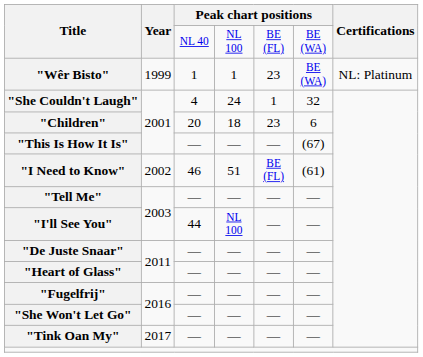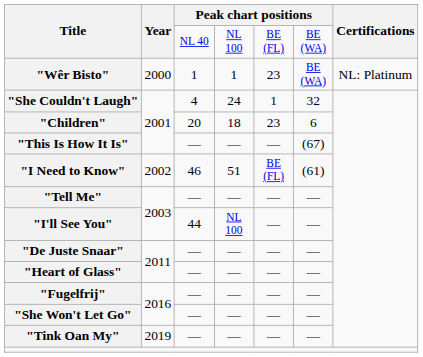 <table class="wikitable plainrowheaders" style="text-align:center;">
 <tr>
 <th scope="col" rowspan="2">Title</th>
 <th scope="col" rowspan="2">Year</th>
 <th scope="col" colspan="4">Peak chart positions</th>
 <th scope="col" rowspan="2">Certifications</th>
 </tr>
 <tr>
 <td scope="col" style="width:3em;font-size:85%;"><a href='#'>NL 40</a></td>
 <td scope="col" style="width:3em;font-size:85%;"><a href='#'>NL 100</a></td>
 <td scope="col" style="width:3em;font-size:85%;"><a href='#'>BE (FL)</a></td>
 <td scope="col" style="width:3em;font-size:85%;"><a href='#'>BE (WA)</a></td>
 </tr>
 <tr>
 <th scope="row">"Wêr Bisto"</th>
-<td>1999</td>
+<td>2000</td>
 <td>1</td>
 <td>1</td>
 <td>23</td>
 <td scope="col" style="width:3em;font-size:85%;"><a href='#'>BE (WA)</a></td>
 <td>NL: Platinum</td>
 </tr>
 <tr>
 <th scope="row">"She Couldn't Laugh"</th>
 <td rowspan="3">2001</td>
 <td>4</td>
 <td>24</td>
 <td>1</td>
 <td>32</td>
 <td rowspan="11"></td>
 </tr>
 <tr>
 <th scope="row">"Children"</th>
 <td>20</td>
 <td>18</td>
 <td>23</td>
 <td>6</td>
 </tr>
 <tr>
 <th scope="row">"This Is How It Is"</th>
 <td>—</td>
 <td>—</td>
 <td>—</td>
 <td>(67)</td>
 </tr>
 <tr>
 <th scope="row">"I Need to Know"</th>
 <td>2002</td>
 <td>46</td>
 <td>51</td>
 <td scope="col" style="width:3em;font-size:85%;"><a href='#'>BE (FL)</a></td>
 <td>(61)</td>
 </tr>
 <tr>
 <th scope="row">"Tell Me"</th>
 <td rowspan="2">2003</td>
 <td>—</td>
 <td>—</td>
 <td>—</td>
 <td>—</td>
 </tr>
 <tr>
 <th scope="row">"I'll See You"</th>
 <td>44</td>
 <td scope="col" style="width:3em;font-size:85%;"><a href='#'>NL 100</a></td>
 <td>—</td>
 <td>—</td>
 </tr>
 <tr>
 <th scope="row">"De Juste Snaar"</th>
 <td rowspan="2">2011</td>
 <td>—</td>
 <td>—</td>
 <td>—</td>
 <td>—</td>
 </tr>
 <tr>
 <th scope="row">"Heart of Glass"</th>
 <td>—</td>
 <td>—</td>
 <td>—</td>
 <td>—</td>
 </tr>
 <tr>
 <th scope="row">"Fugelfrij"</th>
 <td rowspan="2">2016</td>
 <td>—</td>
 <td>—</td>
 <td>—</td>
 <td>—</td>
 </tr>
 <tr>
 <th scope="row">"She Won't Let Go"</th>
 <td>—</td>
 <td>—</td>
 <td>—</td>
 <td>—</td>
 </tr>
 <tr>
 <th scope="row">"Tink Oan My"</th>
-<td>2017</td>
+<td>2019</td>
 <td>—</td>
 <td>—</td>
 <td>—</td>
 <td>—</td>
 </tr>
 <tr>
 <td colspan="18" style="font-size:90%"></td>
 </tr>
 </table>
